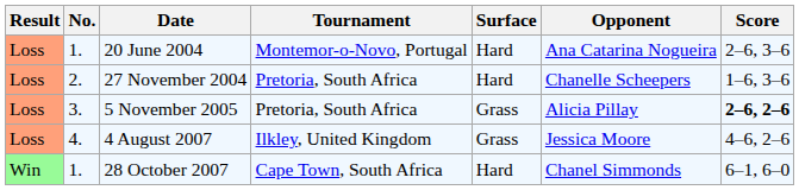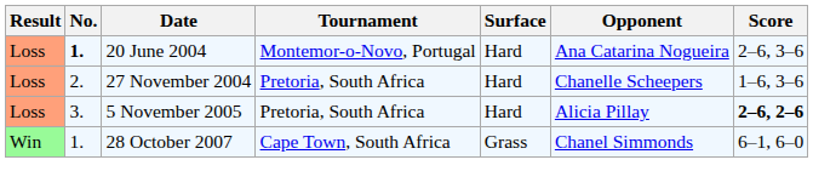 <table class="sortable wikitable" style="font-size:97%">
 <tr>
 <th>Result</th>
 <th>No.</th>
 <th>Date</th>
 <th>Tournament</th>
 <th>Surface</th>
 <th>Opponent</th>
 <th>Score</th>
 </tr>
 <tr style="background:#f0f8ff;">
 <td style="background:#ffa07a;">Loss</td>
-<td>1.</td>
+<td><strong>1.</strong></td>
 <td>20 June 2004</td>
 <td><a href='#'>Montemor-o-Novo</a>, Portugal</td>
 <td>Hard</td>
 <td>  <a href='#'>Ana Catarina Nogueira</a></td>
 <td>2–6, 3–6</td>
 </tr>
 <tr style="background:#f0f8ff;">
 <td style="background:#ffa07a;">Loss</td>
 <td>2.</td>
 <td>27 November 2004</td>
 <td><a href='#'>Pretoria</a>, South Africa</td>
 <td>Hard</td>
 <td> <a href='#'>Chanelle Scheepers</a></td>
 <td>1–6, 3–6</td>
 </tr>
 <tr style="background:#f0f8ff;">
 <td style="background:#ffa07a;">Loss</td>
 <td>3.</td>
 <td>5 November 2005</td>
 <td>Pretoria, South Africa</td>
-<td>Grass</td>
+<td>Hard</td>
 <td> <a href='#'>Alicia Pillay</a></td>
 <td><strong>2–6, 2–6</strong></td>
-</tr>
-<tr style="background:#f0f8ff;">
-<td style="background:#ffa07a;">Loss</td>
-<td>4.</td>
-<td>4 August 2007</td>
-<td><a href='#'>Ilkley</a>, United Kingdom</td>
-<td>Grass</td>
-<td> <a href='#'>Jessica Moore</a></td>
-<td>4–6, 2–6</td>
 </tr>
 <tr style="background:#f0f8ff;">
 <td style="background:#98fb98;">Win</td>
 <td>1.</td>
 <td>28 October 2007</td>
 <td><a href='#'>Cape Town</a>, South Africa</td>
-<td>Hard</td>
+<td>Grass</td>
 <td> <a href='#'>Chanel Simmonds</a></td>
 <td>6–1, 6–0</td>
 </tr>
 </table>
